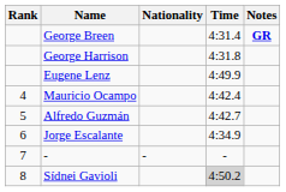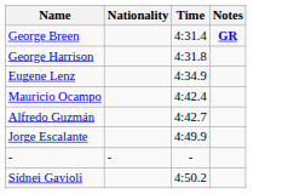 <table class="wikitable sortable" style="text-align:center">
 <tr>
-<th>Rank</th>
 <th>Name</th>
 <th>Nationality</th>
 <th>Time</th>
 <th>Notes</th>
 </tr>
 <tr>
-<td></td>
 <td align=left><a href='#'>George Breen</a></td>
 <td align=left></td>
 <td>4:31.4</td>
 <td><strong><a href='#'>GR</a></strong></td>
 </tr>
 <tr>
-<td></td>
 <td align=left><a href='#'>George Harrison</a></td>
 <td align=left></td>
 <td>4:31.8</td>
 <td></td>
 </tr>
 <tr>
-<td></td>
 <td align=left><a href='#'>Eugene Lenz</a></td>
 <td align=left></td>
-<td>4:49.9</td>
+<td>4:34.9</td>
 <td></td>
 </tr>
 <tr>
-<td>4</td>
 <td align=left><a href='#'>Mauricio Ocampo</a></td>
 <td align=left></td>
 <td>4:42.4</td>
 <td></td>
 </tr>
 <tr>
-<td>5</td>
 <td align=left><a href='#'>Alfredo Guzmán</a></td>
 <td align=left></td>
 <td>4:42.7</td>
 <td></td>
 </tr>
 <tr>
-<td>6</td>
 <td align=left><a href='#'>Jorge Escalante</a></td>
 <td align=left></td>
-<td>4:34.9</td>
+<td>4:49.9</td>
 <td></td>
 </tr>
 <tr>
-<td>7</td>
 <td align=left>-</td>
 <td align=left>-</td>
 <td>-</td>
 <td></td>
 </tr>
 <tr>
-<td>8</td>
 <td align=left><a href='#'>Sídnei Gavioli</a></td>
 <td align=left></td>
-<td style="background: lightgrey;">4:50.2</td>
+<td>4:50.2</td>
 <td></td>
 </tr>
 </table>
